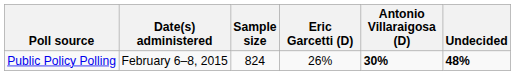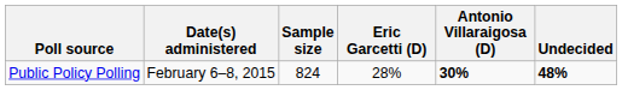 <table class="wikitable">
 <tr valign=bottom>
 <th>Poll source</th>
 <th>Date(s)<br>administered</th>
 <th>Sample<br>size</th>
 <th style="width:100px;">Eric<br>Garcetti (D)</th>
 <th style="width:100px;">Antonio<br>Villaraigosa (D)</th>
 <th>Undecided</th>
 </tr>
 <tr>
 <td><a href='#'>Public Policy Polling</a></td>
 <td align=center>February 6–8, 2015</td>
 <td align=center>824</td>
-<td align=center>26%</td>
+<td align=center>28%</td>
 <td><strong>30%</strong></td>
 <td><strong>48%</strong></td>
 </tr>
 </table>
